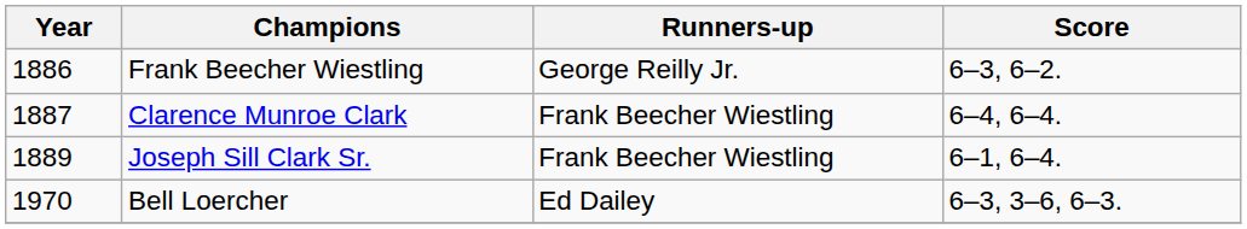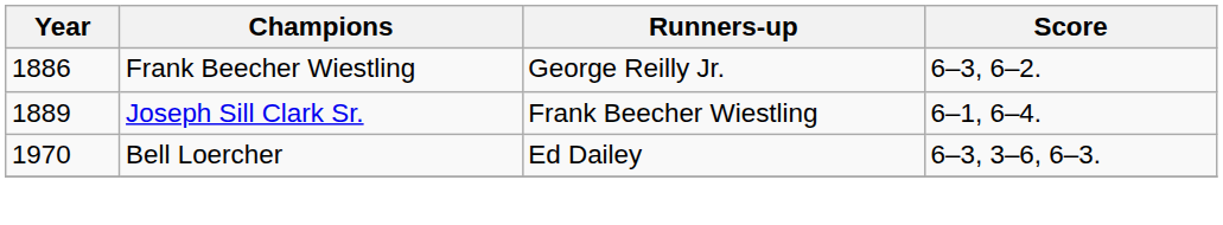 <table class="wikitable" style="font-size:98%;">
 <tr>
 <th style="width:60px;">Year</th>
 <th style="width:230px;">Champions</th>
 <th style="width:230px;">Runners-up</th>
 <th style="width:165px;">Score</th>
 </tr>
 <tr>
 <td>1886</td>
 <td> Frank Beecher Wiestling</td>
 <td> George Reilly Jr.</td>
 <td>6–3, 6–2.</td>
-</tr>
-<tr>
-<td>1887</td>
-<td> <a href='#'>Clarence Munroe Clark</a></td>
-<td> Frank Beecher Wiestling</td>
-<td>6–4, 6–4.</td>
 </tr>
 <tr>
 <td>1889</td>
 <td> <a href='#'>Joseph Sill Clark Sr.</a></td>
 <td> Frank Beecher Wiestling</td>
 <td>6–1, 6–4.</td>
 </tr>
 <tr>
 <td>1970</td>
 <td> Bell Loercher</td>
 <td> Ed Dailey</td>
 <td>6–3, 3–6, 6–3.</td>
 </tr>
 <tr>
 </tr>
 </table>
